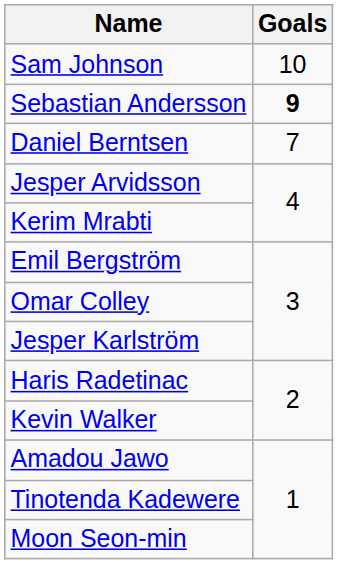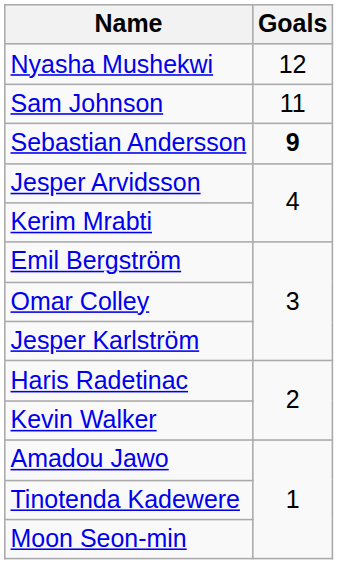 <table class="wikitable">
 <tr>
 <th>Name</th>
 <th>Goals</th>
 </tr>
 <tr>
+<td> <a href='#'>Nyasha Mushekwi</a></td>
+<td style="text-align:center;">12</td>
+</tr>
+<tr>
 <td> <a href='#'>Sam Johnson</a></td>
-<td style="text-align:center;">10</td>
+<td style="text-align:center;">11</td>
 </tr>
 <tr>
 <td> <a href='#'>Sebastian Andersson</a></td>
 <td style="text-align:center;"><strong>9</strong></td>
-</tr>
-<tr>
-<td> <a href='#'>Daniel Berntsen</a></td>
-<td style="text-align:center;">7</td>
 </tr>
 <tr>
 <td> <a href='#'>Jesper Arvidsson</a></td>
 <td rowspan=2 style="text-align:center;">4</td>
 </tr>
 <tr>
 <td> <a href='#'>Kerim Mrabti</a></td>
 </tr>
 <tr>
 <td> <a href='#'>Emil Bergström</a></td>
 <td rowspan=3 style="text-align:center;">3</td>
 </tr>
 <tr>
 <td> <a href='#'>Omar Colley</a></td>
 </tr>
 <tr>
 <td> <a href='#'>Jesper Karlström</a></td>
 </tr>
 <tr>
 <td> <a href='#'>Haris Radetinac</a></td>
 <td rowspan=2 style="text-align:center;">2</td>
 </tr>
 <tr>
 <td> <a href='#'>Kevin Walker</a></td>
 </tr>
 <tr>
 <td> <a href='#'>Amadou Jawo</a></td>
 <td rowspan=3 style="text-align:center;">1</td>
 </tr>
 <tr>
 <td> <a href='#'>Tinotenda Kadewere</a></td>
 </tr>
 <tr>
 <td> <a href='#'>Moon Seon-min</a></td>
 </tr>
 </table>
